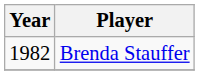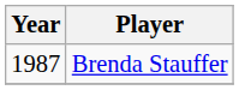 <table class="wikitable">
 <tr>
 <th width=>Year</th>
 <th width=>Player</th>
 </tr>
 <tr>
-<td>1982</td>
+<td>1987</td>
 <td><a href='#'>Brenda Stauffer</a></td>
 </tr>
 <tr>
 </tr>
 </table>
